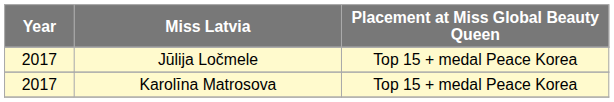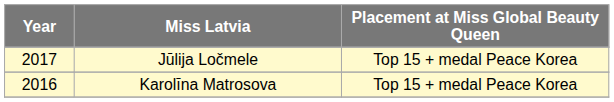 <table class="wikitable sortable" style="font-size: 95%; text-align:center">
 <tr>
 <th width="60" style="background-color:#787878;color:#FFFFFF;">Year</th>
 <th width="250" style="background-color:#787878;color:#FFFFFF;">Miss Latvia</th>
 <th width="250" style="background-color:#787878;color:#FFFFFF;">Placement at Miss Global Beauty Queen</th>
 </tr>
 <tr>
 </tr>
 <tr style="background-color:#FFFACD;">
 <td>2017</td>
 <td>Jūlija Ločmele</td>
 <td>Top 15 + medal Peace Korea</td>
 </tr>
 <tr>
 </tr>
 <tr style="background-color:#FFFACD;">
-<td>2017</td>
+<td>2016</td>
 <td>Karolīna Matrosova</td>
 <td>Top 15 + medal Peace Korea</td>
 </tr>
 <tr>
 </tr>
 </table>
